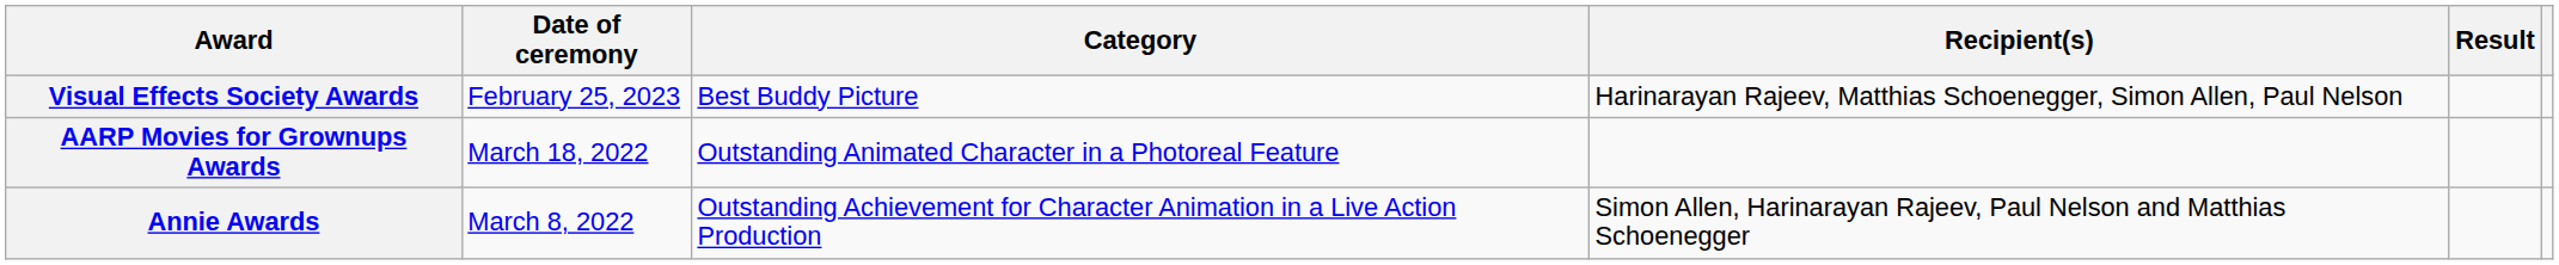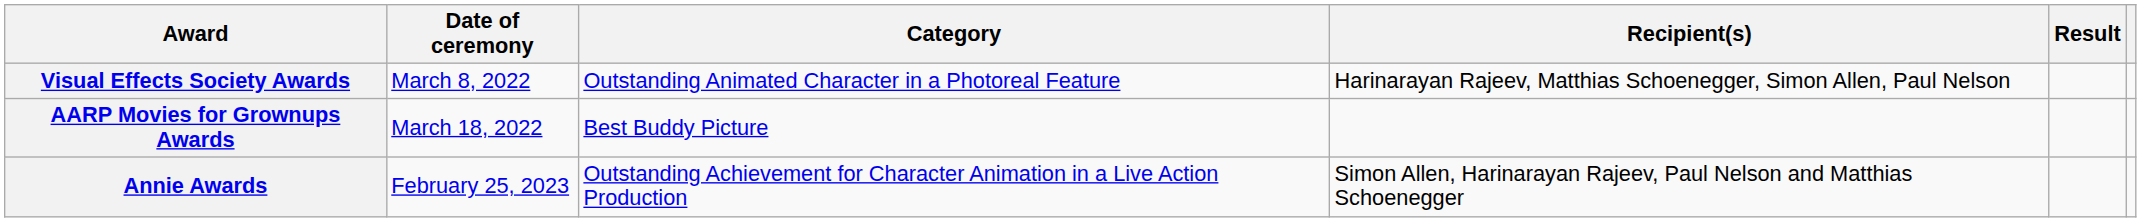 <table class="wikitable plainrowheaders sortable">
 <tr>
 <th scope="col">Award</th>
 <th scope="col">Date of ceremony</th>
 <th scope="col">Category</th>
 <th scope="col">Recipient(s)</th>
 <th scope="col">Result</th>
 <th scope="col" class="unsortable"></th>
 </tr>
 <tr>
 <th scope="row"><a href='#'>Visual Effects Society Awards</a></th>
-<td><a href='#'>February 25, 2023</a></td>
-<td><a href='#'>Best Buddy Picture</a></td>
+<td><a href='#'>March 8, 2022</a></td>
+<td><a href='#'>Outstanding Animated Character in a Photoreal Feature</a></td>
 <td>Harinarayan Rajeev, Matthias Schoenegger, Simon Allen, Paul Nelson </td>
 <td></td>
 <td style="text-align:center;"></td>
 </tr>
 <tr>
 <th scope="row"><a href='#'>AARP Movies for Grownups Awards</a></th>
 <td><a href='#'>March 18, 2022</a></td>
-<td><a href='#'>Outstanding Animated Character in a Photoreal Feature</a></td>
+<td><a href='#'>Best Buddy Picture</a></td>
 <td></td>
 <td></td>
 <td style="text-align:center;"></td>
 </tr>
 <tr>
 <th scope="row"><a href='#'>Annie Awards</a></th>
-<td><a href='#'>March 8, 2022</a></td>
+<td><a href='#'>February 25, 2023</a></td>
 <td><a href='#'>Outstanding Achievement for Character Animation in a Live Action Production</a></td>
 <td>Simon Allen, Harinarayan Rajeev, Paul Nelson and Matthias Schoenegger</td>
 <td></td>
 <td style="text-align:center;"></td>
 </tr>
 </table>
